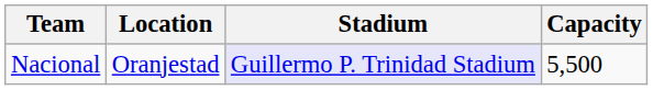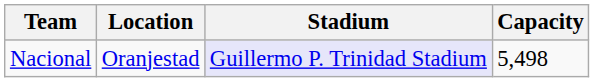 <table class="wikitable sortable">
 <tr>
 <th>Team</th>
 <th>Location</th>
 <th>Stadium</th>
 <th>Capacity</th>
 </tr>
 <tr>
 <td><a href='#'>Nacional</a></td>
 <td><a href='#'>Oranjestad</a></td>
 <td style="background: lavender;"><a href='#'>Guillermo P. Trinidad Stadium</a></td>
-<td>5,500</td>
+<td>5,498</td>
 </tr>
 </table>
